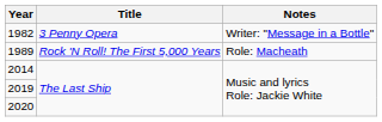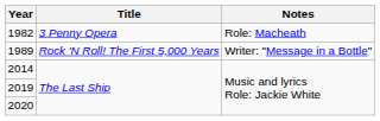 <table class="wikitable">
 <tr align="center">
 <th>Year</th>
 <th>Title</th>
 <th>Notes</th>
 </tr>
 <tr>
 <td>1982</td>
 <td><em><a href='#'>3 Penny Opera</a></em></td>
-<td>Writer: "<a href='#'>Message in a Bottle</a>"</td>
+<td>Role: <a href='#'>Macheath</a></td>
 </tr>
 <tr>
 <td>1989</td>
 <td><em><a href='#'>Rock 'N Roll! The First 5,000 Years</a></em></td>
-<td>Role: <a href='#'>Macheath</a></td>
+<td>Writer: "<a href='#'>Message in a Bottle</a>"</td>
 </tr>
 <tr>
 <td>2014</td>
 <td rowspan=3><em><a href='#'>The Last Ship</a></em></td>
 <td rowspan=3>Music and lyrics<br>Role: Jackie White</td>
 </tr>
 <tr>
 <td>2019</td>
 </tr>
 <tr>
 <td>2020</td>
 </tr>
 </table>
